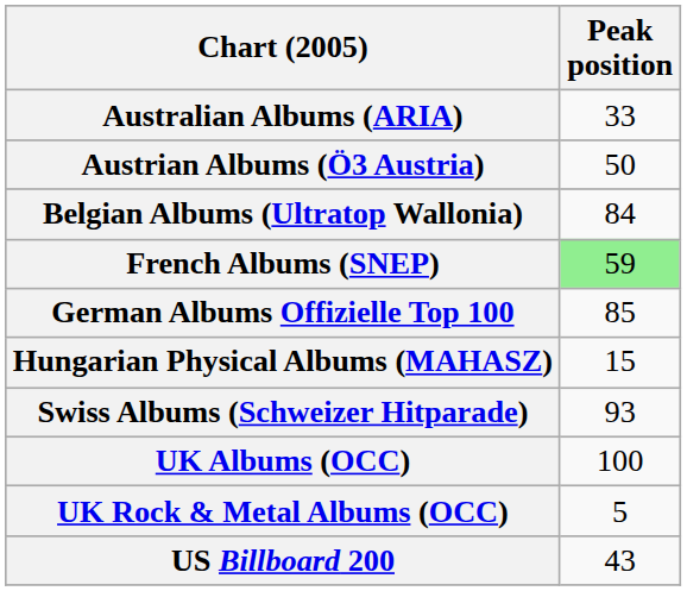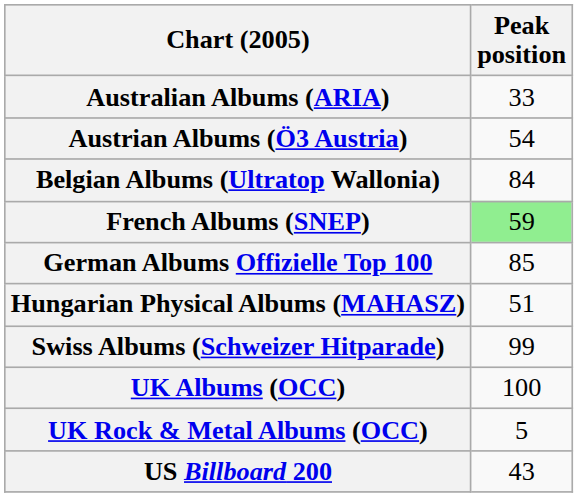 <table class="wikitable sortable plainrowheaders" style="text-align:center">
 <tr>
 <th scope="col">Chart (2005)</th>
 <th scope="col">Peak<br>position</th>
 </tr>
 <tr>
 <th scope="row">Australian Albums (<a href='#'>ARIA</a>)</th>
 <td>33</td>
 </tr>
 <tr>
 <th scope="row">Austrian Albums (<a href='#'>Ö3 Austria</a>)</th>
-<td>50</td>
+<td>54</td>
 </tr>
 <tr>
 <th scope="row">Belgian Albums (<a href='#'>Ultratop</a> Wallonia)</th>
 <td>84</td>
 </tr>
 <tr>
 <th scope="row">French Albums (<a href='#'>SNEP</a>)</th>
 <td style="background: lightgreen;">59</td>
 </tr>
 <tr>
 <th scope="row">German Albums <a href='#'>Offizielle Top 100</a></th>
 <td>85</td>
 </tr>
 <tr>
 <th scope="row">Hungarian Physical Albums (<a href='#'>MAHASZ</a>)</th>
-<td>15</td>
+<td>51</td>
 </tr>
 <tr>
 <th scope="row">Swiss Albums (<a href='#'>Schweizer Hitparade</a>)</th>
-<td>93</td>
+<td>99</td>
 </tr>
 <tr>
 <th scope="row"><a href='#'>UK Albums</a> (<a href='#'>OCC</a>)</th>
 <td>100</td>
 </tr>
 <tr>
 <th scope="row"><a href='#'>UK Rock & Metal Albums</a> (<a href='#'>OCC</a>)</th>
 <td>5</td>
 </tr>
 <tr>
 <th scope="row">US <a href='#'><em>Billboard</em> 200</a></th>
 <td>43</td>
 </tr>
 </table>
